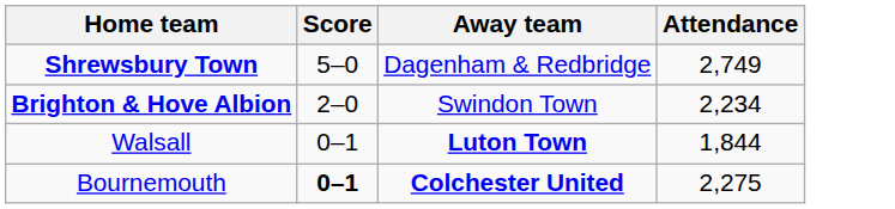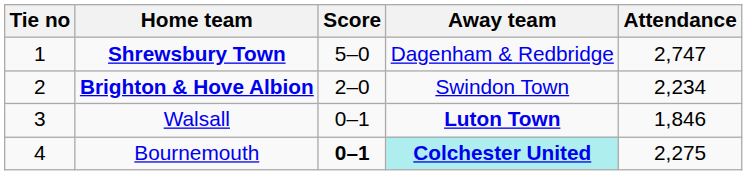 <table class="wikitable" style="text-align: center">
 <tr>
+<th>Tie no</th>
 <th>Home team</th>
 <th>Score</th>
 <th>Away team</th>
 <th>Attendance</th>
 </tr>
 <tr>
+<td>1</td>
 <td><strong><a href='#'>Shrewsbury Town</a></strong></td>
 <td>5–0</td>
 <td><a href='#'>Dagenham & Redbridge</a></td>
-<td>2,749</td>
+<td>2,747</td>
 </tr>
 <tr>
+<td>2</td>
 <td><strong><a href='#'>Brighton & Hove Albion</a></strong></td>
 <td>2–0</td>
 <td><a href='#'>Swindon Town</a></td>
 <td>2,234</td>
 </tr>
 <tr>
+<td>3</td>
 <td><a href='#'>Walsall</a></td>
 <td>0–1</td>
 <td><strong><a href='#'>Luton Town</a></strong></td>
-<td>1,844</td>
+<td>1,846</td>
 </tr>
 <tr>
+<td>4</td>
 <td><a href='#'>Bournemouth</a></td>
 <td><strong>0–1</strong></td>
-<td><strong><a href='#'>Colchester United</a></strong></td>
+<td style="background: paleturquoise;"><strong><a href='#'>Colchester United</a></strong></td>
 <td>2,275</td>
 </tr>
 </table>
